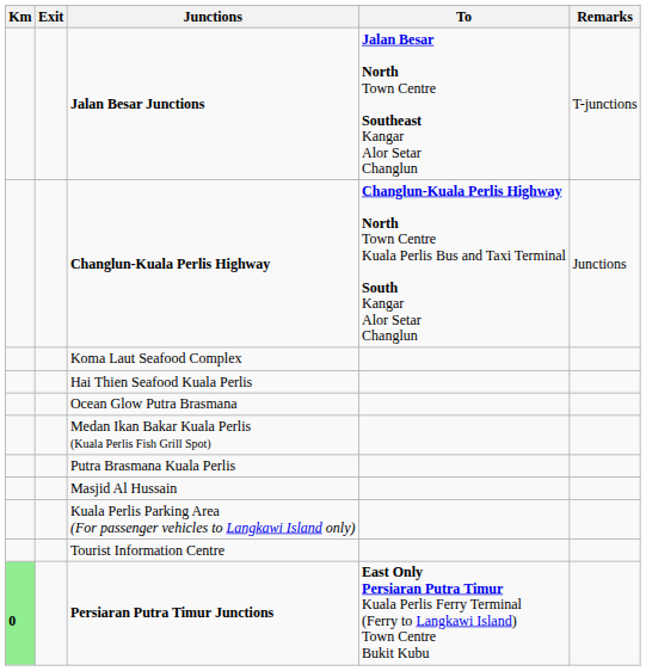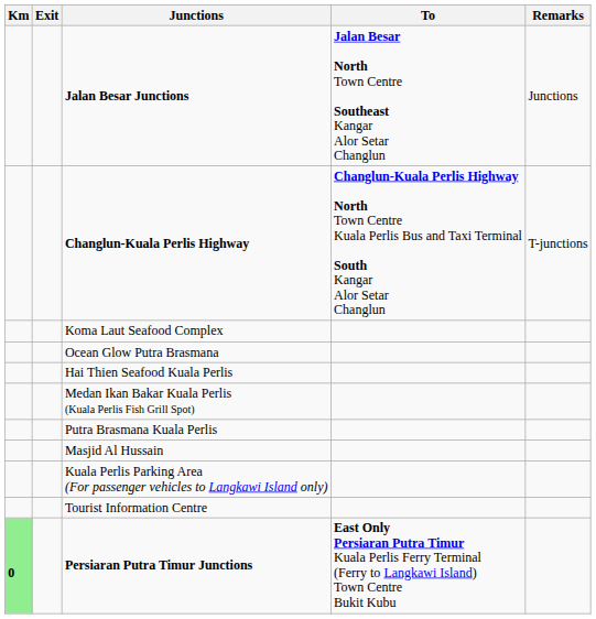 <table class="wikitable">
 <tr>
 <th>Km</th>
 <th>Exit</th>
 <th>Junctions</th>
 <th>To</th>
 <th>Remarks</th>
 </tr>
 <tr>
 <td></td>
 <td></td>
 <td><strong>Jalan Besar Junctions</strong></td>
 <td> <strong><a href='#'>Jalan Besar</a></strong><br><br><strong>North</strong><br>Town Centre<br><br><strong>Southeast</strong><br> Kangar<br> Alor Setar<br> Changlun</td>
-<td>T-junctions</td>
+<td>Junctions</td>
 </tr>
 <tr>
 <td></td>
 <td></td>
 <td><strong>Changlun-Kuala Perlis Highway</strong></td>
 <td> <strong><a href='#'>Changlun-Kuala Perlis Highway</a></strong><br><br><strong>North</strong><br>Town Centre<br>Kuala Perlis Bus and Taxi Terminal<br><br><strong>South</strong><br> Kangar<br> Alor Setar<br> Changlun</td>
-<td>Junctions</td>
+<td>T-junctions</td>
 </tr>
 <tr>
 <td></td>
 <td></td>
 <td>Koma Laut Seafood Complex</td>
 <td></td>
 <td></td>
 </tr>
 <tr>
 <td></td>
 <td></td>
-<td>Hai Thien Seafood Kuala Perlis</td>
+<td>Ocean Glow Putra Brasmana</td>
 <td></td>
 <td></td>
 </tr>
 <tr>
 <td></td>
 <td></td>
-<td>Ocean Glow Putra Brasmana</td>
+<td>Hai Thien Seafood Kuala Perlis</td>
 <td></td>
 <td></td>
 </tr>
 <tr>
 <td></td>
 <td></td>
 <td>Medan Ikan Bakar Kuala Perlis<br><small>(Kuala Perlis Fish Grill Spot)</small><br></td>
 <td>  </td>
 <td></td>
 </tr>
 <tr>
 <td></td>
 <td></td>
 <td>Putra Brasmana Kuala Perlis</td>
 <td></td>
 <td></td>
 </tr>
 <tr>
 <td></td>
 <td></td>
 <td>Masjid Al Hussain </td>
 <td></td>
 <td></td>
 </tr>
 <tr>
 <td></td>
 <td></td>
 <td>Kuala Perlis Parking Area <br><em>(For passenger vehicles to <a href='#'>Langkawi Island</a> only)</em></td>
 <td></td>
 <td></td>
 </tr>
 <tr>
 <td></td>
 <td></td>
 <td>Tourist Information Centre </td>
 <td></td>
 <td></td>
 </tr>
 <tr>
 <td style="background: lightgreen;"><br><strong>0</strong></td>
 <td></td>
 <td><strong>Persiaran Putra Timur Junctions</strong></td>
 <td><strong>East Only</strong><br> <strong><a href='#'>Persiaran Putra Timur</a></strong><br>Kuala Perlis Ferry Terminal <br>(Ferry to <a href='#'>Langkawi Island</a>)<br>Town Centre<br>Bukit Kubu</td>
 <td></td>
 </tr>
 </table>
